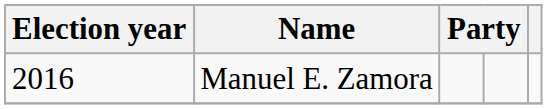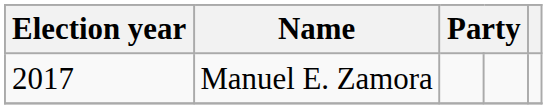 <table class="wikitable">
 <tr>
 <th>Election year</th>
 <th>Name</th>
 <th colspan="2">Party</th>
 <th></th>
 </tr>
 <tr>
-<td>2016</td>
+<td>2017</td>
 <td>Manuel E. Zamora</td>
 <td></td>
 <td></td>
 <td></td>
 </tr>
 <tr>
 </tr>
 </table>
